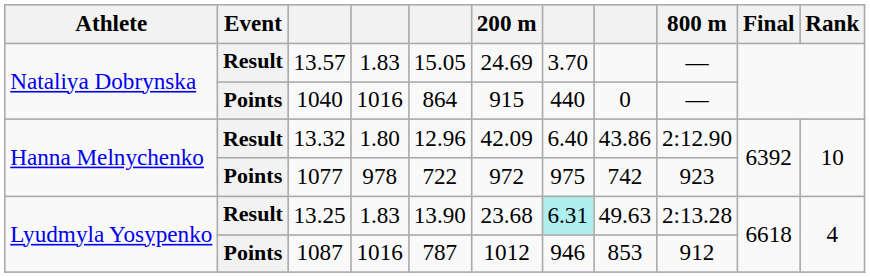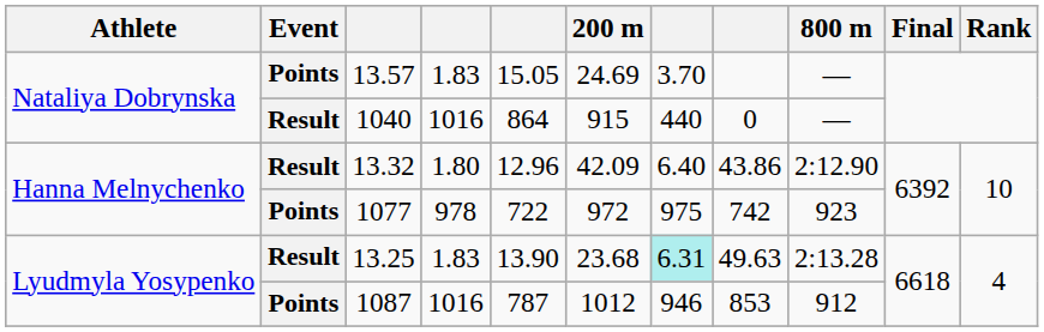 <table class="wikitable" style="font-size:90%">
 <tr>
 <th>Athlete</th>
 <th>Event</th>
 <th></th>
 <th></th>
 <th></th>
 <th>200 m</th>
 <th></th>
 <th></th>
 <th>800 m</th>
 <th>Final</th>
 <th>Rank</th>
 </tr>
 <tr align=center>
 <td rowspan=2 align=left><a href='#'>Nataliya Dobrynska</a></td>
-<th style="font-size:95%">Result</th>
+<th style="font-size:95%">Points</th>
 <td>13.57</td>
 <td>1.83</td>
 <td>15.05</td>
 <td>24.69</td>
 <td>3.70</td>
 <td></td>
 <td>—</td>
 <td rowspan=2 colspan=2></td>
 </tr>
 <tr align=center>
-<th style="font-size:95%">Points</th>
+<th style="font-size:95%">Result</th>
 <td>1040</td>
 <td>1016</td>
 <td>864</td>
 <td>915</td>
 <td>440</td>
 <td>0</td>
 <td>—</td>
 </tr>
 <tr align=center>
 <td rowspan=2 align=left><a href='#'>Hanna Melnychenko</a></td>
 <th style="font-size:95%">Result</th>
 <td>13.32</td>
 <td>1.80</td>
 <td>12.96</td>
 <td>42.09</td>
 <td>6.40</td>
 <td>43.86</td>
 <td>2:12.90</td>
 <td rowspan=2>6392</td>
 <td rowspan=2>10</td>
 </tr>
 <tr align=center>
 <th style="font-size:95%">Points</th>
 <td>1077</td>
 <td>978</td>
 <td>722</td>
 <td>972</td>
 <td>975</td>
 <td>742</td>
 <td>923</td>
 </tr>
 <tr align=center>
 <td rowspan=2 align=left><a href='#'>Lyudmyla Yosypenko</a></td>
 <th style="font-size:95%">Result</th>
 <td>13.25</td>
 <td>1.83</td>
 <td>13.90</td>
 <td>23.68</td>
 <td style="background: paleturquoise;">6.31</td>
 <td>49.63</td>
 <td>2:13.28</td>
 <td rowspan=2>6618</td>
 <td rowspan=2>4</td>
 </tr>
 <tr align=center>
 <th style="font-size:95%">Points</th>
 <td>1087</td>
 <td>1016</td>
 <td>787</td>
 <td>1012</td>
 <td>946</td>
 <td>853</td>
 <td>912</td>
 </tr>
 </table>
